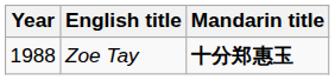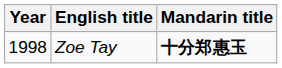 <table class="wikitable sortable">
 <tr>
 <th>Year</th>
 <th>English title</th>
 <th>Mandarin title</th>
 </tr>
 <tr>
-<td>1988</td>
+<td>1998</td>
 <td><em>Zoe Tay</em></td>
 <td><strong>十分郑惠玉</strong></td>
 </tr>
 </table>
